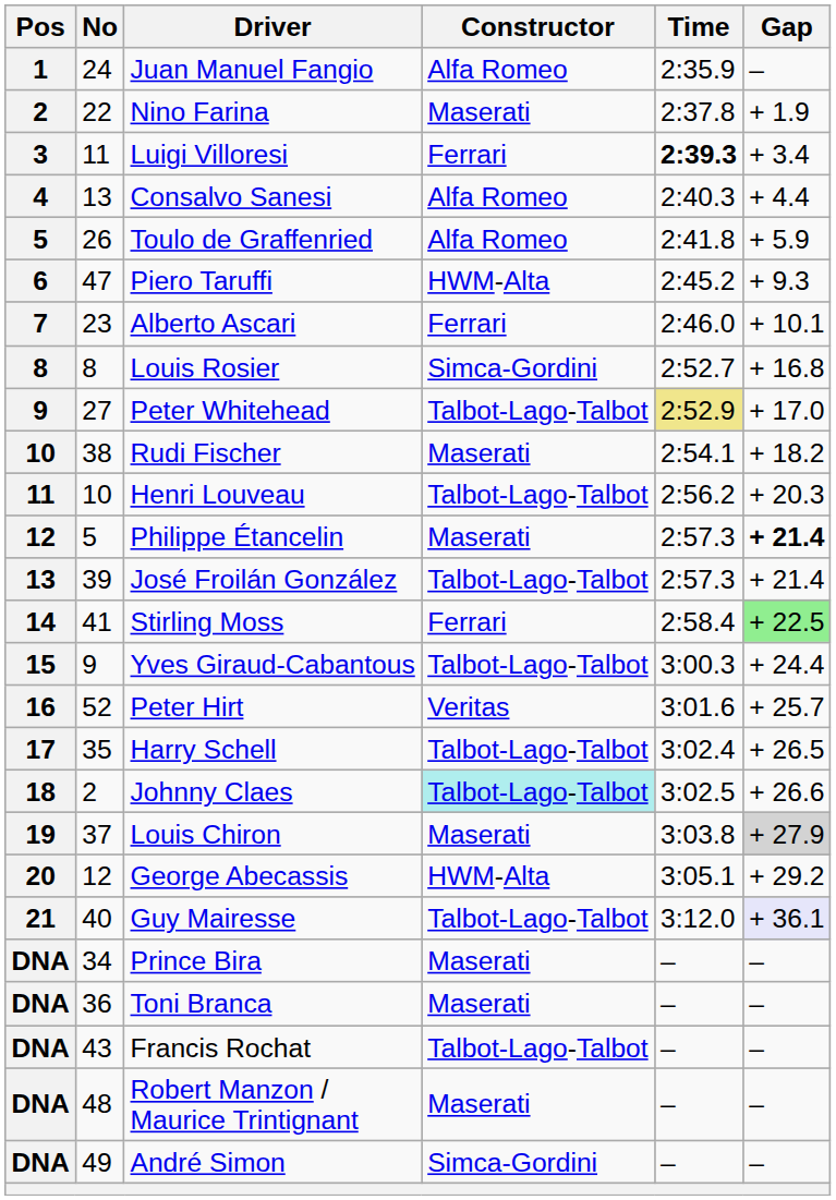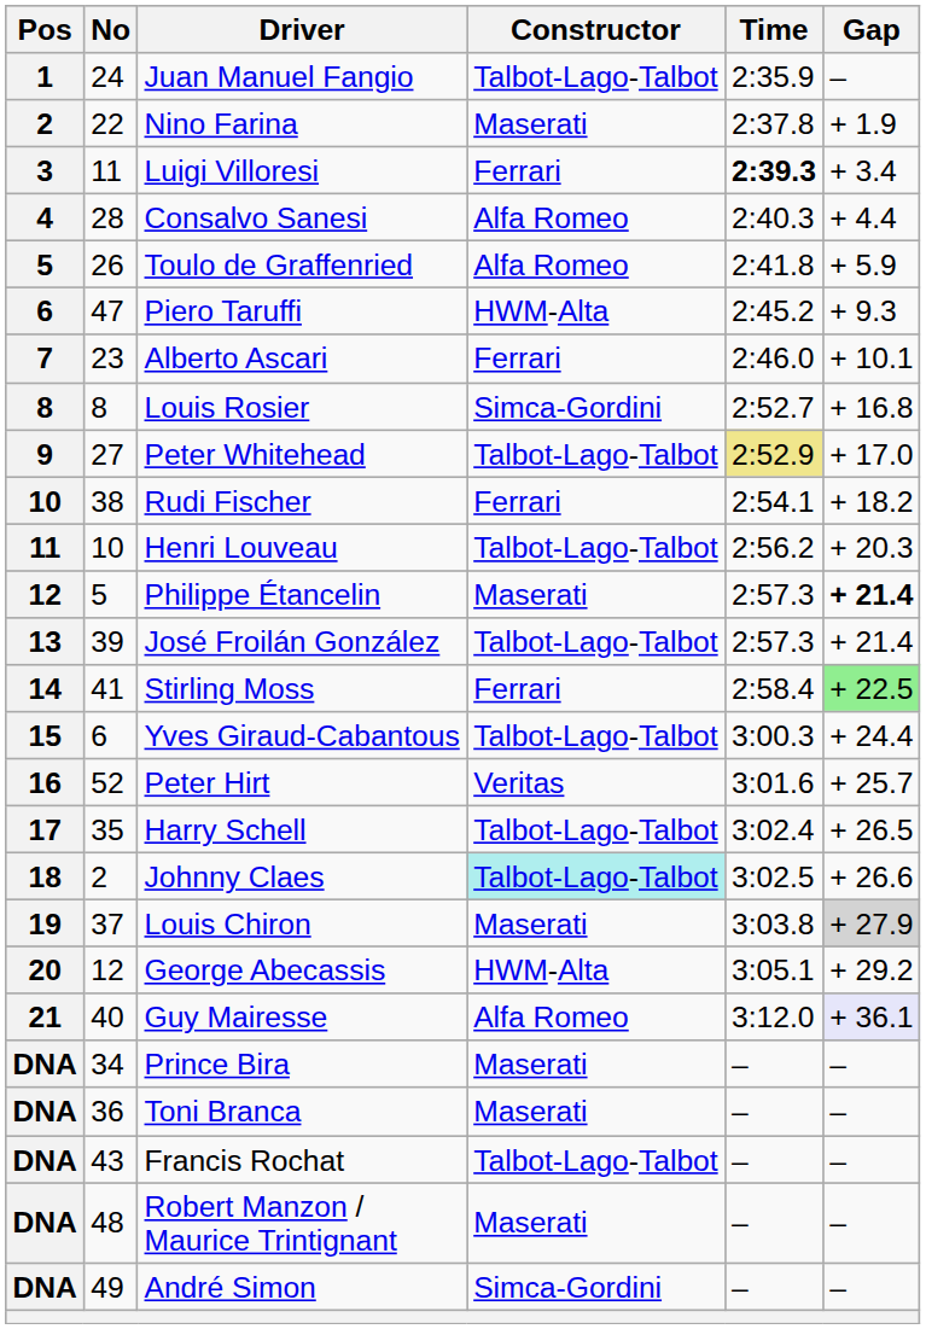 <table class="wikitable sortable" style="font-size: 95%;">
 <tr>
 <th>Pos</th>
 <th>No</th>
 <th>Driver</th>
 <th>Constructor</th>
 <th>Time</th>
 <th class="unsortable">Gap</th>
 </tr>
 <tr>
 <th>1</th>
 <td>24</td>
 <td data-sort-value="FAN"> <a href='#'>Juan Manuel Fangio</a></td>
-<td><a href='#'>Alfa Romeo</a></td>
+<td><a href='#'>Talbot-Lago</a>-<a href='#'>Talbot</a></td>
 <td>2:35.9</td>
 <td>–</td>
 </tr>
 <tr>
 <th>2</th>
 <td>22</td>
 <td data-sort-value="FAR"> <a href='#'>Nino Farina</a></td>
 <td><a href='#'>Maserati</a></td>
 <td>2:37.8</td>
 <td>+ 1.9</td>
 </tr>
 <tr>
 <th>3</th>
 <td>11</td>
 <td data-sort-value="VIL"> <a href='#'>Luigi Villoresi</a></td>
 <td><a href='#'>Ferrari</a></td>
 <td><strong>2:39.3</strong></td>
 <td>+ 3.4</td>
 </tr>
 <tr>
 <th>4</th>
-<td>13</td>
+<td>28</td>
 <td data-sort-value="SAN"> <a href='#'>Consalvo Sanesi</a></td>
 <td><a href='#'>Alfa Romeo</a></td>
 <td>2:40.3</td>
 <td>+ 4.4</td>
 </tr>
 <tr>
 <th>5</th>
 <td>26</td>
 <td data-sort-value="GRA"> <a href='#'>Toulo de Graffenried</a></td>
 <td><a href='#'>Alfa Romeo</a></td>
 <td>2:41.8</td>
 <td>+ 5.9</td>
 </tr>
 <tr>
 <th>6</th>
 <td>47</td>
 <td data-sort-value="TAR"> <a href='#'>Piero Taruffi</a></td>
 <td><a href='#'>HWM</a>-<a href='#'>Alta</a></td>
 <td>2:45.2</td>
 <td>+ 9.3</td>
 </tr>
 <tr>
 <th>7</th>
 <td>23</td>
 <td data-sort-value="ASC"> <a href='#'>Alberto Ascari</a></td>
 <td><a href='#'>Ferrari</a></td>
 <td>2:46.0</td>
 <td>+ 10.1</td>
 </tr>
 <tr>
 <th>8</th>
 <td>8</td>
 <td data-sort-value="ROS"> <a href='#'>Louis Rosier</a></td>
 <td><a href='#'>Simca-Gordini</a></td>
 <td>2:52.7</td>
 <td>+ 16.8</td>
 </tr>
 <tr>
 <th>9</th>
 <td>27</td>
 <td data-sort-value="WHI"> <a href='#'>Peter Whitehead</a></td>
 <td><a href='#'>Talbot-Lago</a>-<a href='#'>Talbot</a></td>
 <td style="background: khaki;">2:52.9</td>
 <td>+ 17.0</td>
 </tr>
 <tr>
 <th>10</th>
 <td>38</td>
 <td data-sort-value="FIS"> <a href='#'>Rudi Fischer</a></td>
-<td><a href='#'>Maserati</a></td>
+<td><a href='#'>Ferrari</a></td>
 <td>2:54.1</td>
 <td>+ 18.2</td>
 </tr>
 <tr>
 <th>11</th>
 <td>10</td>
 <td data-sort-value="LOU"> <a href='#'>Henri Louveau</a></td>
 <td><a href='#'>Talbot-Lago</a>-<a href='#'>Talbot</a></td>
 <td>2:56.2</td>
 <td>+ 20.3</td>
 </tr>
 <tr>
 <th>12</th>
 <td>5</td>
 <td data-sort-value="ETA"> <a href='#'>Philippe Étancelin</a></td>
 <td><a href='#'>Maserati</a></td>
 <td>2:57.3</td>
 <td><strong>+ 21.4</strong></td>
 </tr>
 <tr>
 <th>13</th>
 <td>39</td>
 <td data-sort-value="GON"> <a href='#'>José Froilán González</a></td>
 <td><a href='#'>Talbot-Lago</a>-<a href='#'>Talbot</a></td>
 <td>2:57.3</td>
 <td>+ 21.4</td>
 </tr>
 <tr>
 <th>14</th>
 <td>41</td>
 <td data-sort-value="MOS"> <a href='#'>Stirling Moss</a></td>
 <td><a href='#'>Ferrari</a></td>
 <td>2:58.4</td>
 <td style="background: lightgreen;">+ 22.5</td>
 </tr>
 <tr>
 <th>15</th>
-<td>9</td>
+<td>6</td>
 <td data-sort-value="GIR"> <a href='#'>Yves Giraud-Cabantous</a></td>
 <td><a href='#'>Talbot-Lago</a>-<a href='#'>Talbot</a></td>
 <td>3:00.3</td>
 <td>+ 24.4</td>
 </tr>
 <tr>
 <th>16</th>
 <td>52</td>
 <td data-sort-value="HIR"> <a href='#'>Peter Hirt</a></td>
 <td><a href='#'>Veritas</a></td>
 <td>3:01.6</td>
 <td>+ 25.7</td>
 </tr>
 <tr>
 <th>17</th>
 <td>35</td>
 <td data-sort-value="SCH"> <a href='#'>Harry Schell</a></td>
 <td><a href='#'>Talbot-Lago</a>-<a href='#'>Talbot</a></td>
 <td>3:02.4</td>
 <td>+ 26.5</td>
 </tr>
 <tr>
 <th>18</th>
 <td>2</td>
 <td data-sort-value="CLA"> <a href='#'>Johnny Claes</a></td>
 <td style="background: paleturquoise;"><a href='#'>Talbot-Lago</a>-<a href='#'>Talbot</a></td>
 <td>3:02.5</td>
 <td>+ 26.6</td>
 </tr>
 <tr>
 <th>19</th>
 <td>37</td>
 <td data-sort-value="CHI"> <a href='#'>Louis Chiron</a></td>
 <td><a href='#'>Maserati</a></td>
 <td>3:03.8</td>
 <td style="background: lightgrey;">+ 27.9</td>
 </tr>
 <tr>
 <th>20</th>
 <td>12</td>
 <td data-sort-value="ABE"> <a href='#'>George Abecassis</a></td>
 <td><a href='#'>HWM</a>-<a href='#'>Alta</a></td>
 <td>3:05.1</td>
 <td>+ 29.2</td>
 </tr>
 <tr>
 <th>21</th>
 <td>40</td>
 <td data-sort-value="MAI"> <a href='#'>Guy Mairesse</a></td>
-<td><a href='#'>Talbot-Lago</a>-<a href='#'>Talbot</a></td>
+<td><a href='#'>Alfa Romeo</a></td>
 <td>3:12.0</td>
 <td style="background: lavender;">+ 36.1</td>
 </tr>
 <tr>
 <th data-sort-value="27">DNA</th>
 <td>34</td>
 <td data-sort-value="BIR"> <a href='#'>Prince Bira</a></td>
 <td><a href='#'>Maserati</a></td>
 <td data-sort-value="27">–</td>
 <td>–</td>
 </tr>
 <tr>
 <th data-sort-value="27">DNA</th>
 <td>36</td>
 <td data-sort-value="BRA"> <a href='#'>Toni Branca</a></td>
 <td><a href='#'>Maserati</a></td>
 <td data-sort-value="27">–</td>
 <td>–</td>
 </tr>
 <tr>
 <th data-sort-value="27">DNA</th>
 <td>43</td>
 <td data-sort-value="ROC"> Francis Rochat</td>
 <td><a href='#'>Talbot-Lago</a>-<a href='#'>Talbot</a></td>
 <td data-sort-value="27">–</td>
 <td>–</td>
 </tr>
 <tr>
 <th data-sort-value="27">DNA</th>
 <td>48</td>
 <td data-sort-value="MAN"> <a href='#'>Robert Manzon</a> /<br> <a href='#'>Maurice Trintignant</a></td>
 <td><a href='#'>Maserati</a></td>
 <td data-sort-value="27">–</td>
 <td>–</td>
 </tr>
 <tr>
 <th data-sort-value="27">DNA</th>
 <td>49</td>
 <td data-sort-value="SIM"> <a href='#'>André Simon</a></td>
 <td><a href='#'>Simca-Gordini</a></td>
 <td data-sort-value="27">–</td>
 <td>–</td>
 </tr>
 <tr>
 <th colspan="6"></th>
 </tr>
 </table>
